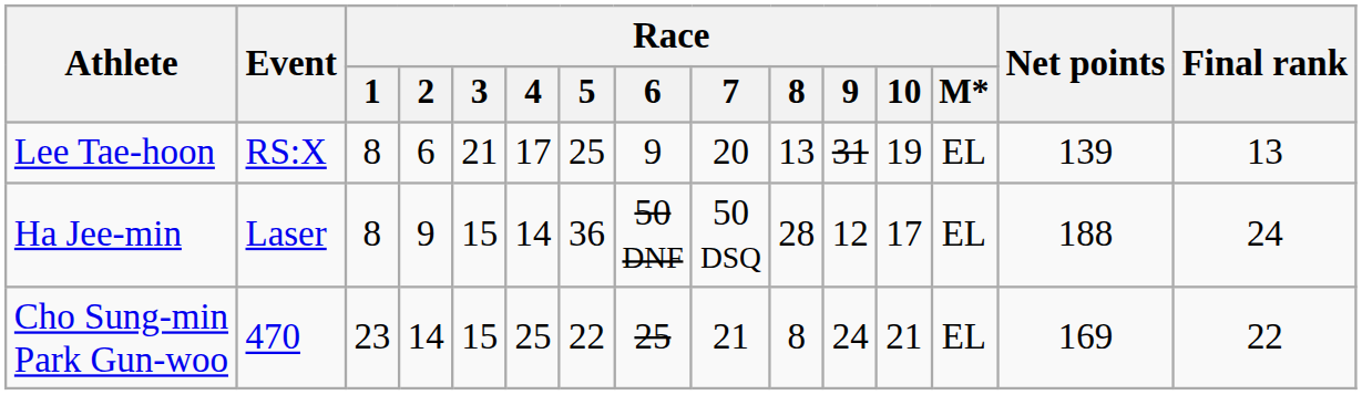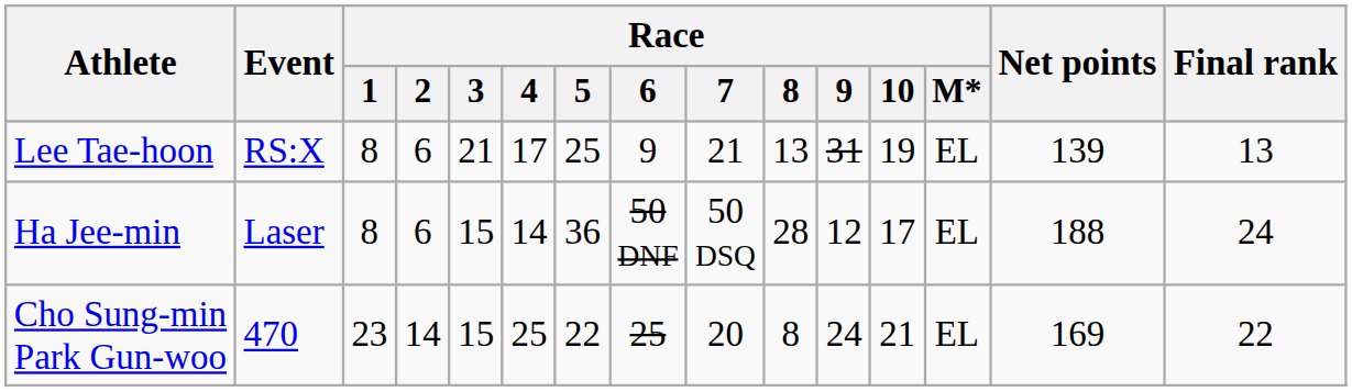 <table class="wikitable" style="font-size:90%">
 <tr>
 <th rowspan=2>Athlete</th>
 <th rowspan=2>Event</th>
 <th colspan=11>Race</th>
 <th rowspan=2>Net points</th>
 <th rowspan=2>Final rank</th>
 </tr>
 <tr style="font-size:95%">
 <th>1</th>
 <th>2</th>
 <th>3</th>
 <th>4</th>
 <th>5</th>
 <th>6</th>
 <th>7</th>
 <th>8</th>
 <th>9</th>
 <th>10</th>
 <th>M*</th>
 </tr>
 <tr align=center>
 <td align=left><a href='#'>Lee Tae-hoon</a></td>
 <td align=left><a href='#'>RS:X</a></td>
 <td>8</td>
 <td>6</td>
 <td>21</td>
 <td>17</td>
 <td>25</td>
 <td>9</td>
-<td>20</td>
+<td>21</td>
 <td>13</td>
 <td><s>31</s></td>
 <td>19</td>
 <td>EL</td>
 <td>139</td>
 <td>13</td>
 </tr>
 <tr align=center>
 <td align=left><a href='#'>Ha Jee-min</a></td>
 <td align=left><a href='#'>Laser</a></td>
 <td>8</td>
-<td>9</td>
+<td>6</td>
 <td>15</td>
 <td>14</td>
 <td>36</td>
 <td><s>50<br><small>DNF</small></s></td>
 <td>50<br><small>DSQ</small></td>
 <td>28</td>
 <td>12</td>
 <td>17</td>
 <td>EL</td>
 <td>188</td>
 <td>24</td>
 </tr>
 <tr align=center>
 <td align=left><a href='#'>Cho Sung-min</a><br><a href='#'>Park Gun-woo</a></td>
 <td align=left><a href='#'>470</a></td>
 <td>23</td>
 <td>14</td>
 <td>15</td>
 <td>25</td>
 <td>22</td>
 <td><s>25</s></td>
-<td>21</td>
+<td>20</td>
 <td>8</td>
 <td>24</td>
 <td>21</td>
 <td>EL</td>
 <td>169</td>
 <td>22</td>
 </tr>
 </table>
